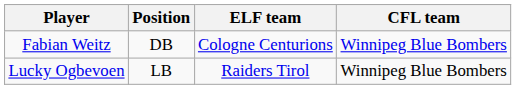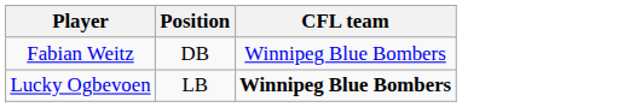 <table class="wikitable sortable" style="text-align:center;">
 <tr>
 <th>Player</th>
 <th>Position</th>
-<th>ELF team</th>
 <th>CFL team</th>
 </tr>
 <tr>
 <td><a href='#'>Fabian Weitz</a></td>
 <td>DB</td>
-<td><a href='#'>Cologne Centurions</a></td>
 <td><a href='#'>Winnipeg Blue Bombers</a></td>
 </tr>
 <tr>
 <td><a href='#'>Lucky Ogbevoen</a></td>
 <td>LB</td>
-<td><a href='#'>Raiders Tirol</a></td>
-<td>Winnipeg Blue Bombers</td>
+<td><strong>Winnipeg Blue Bombers</strong></td>
 </tr>
 </table>
